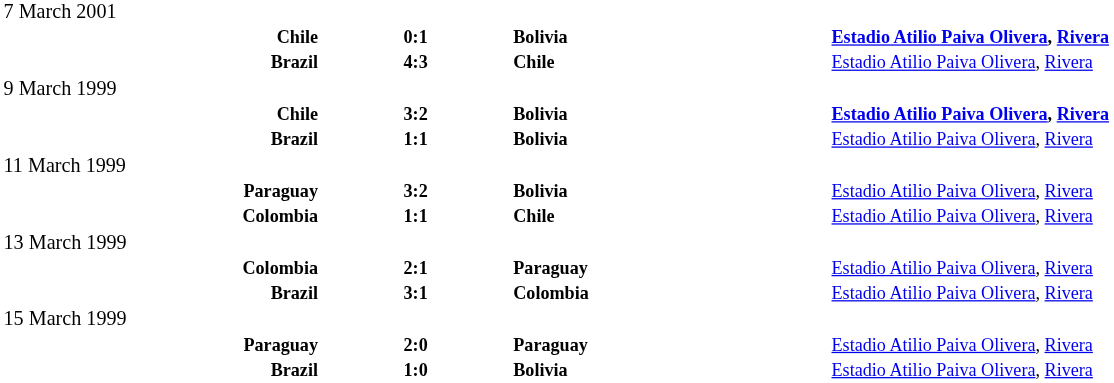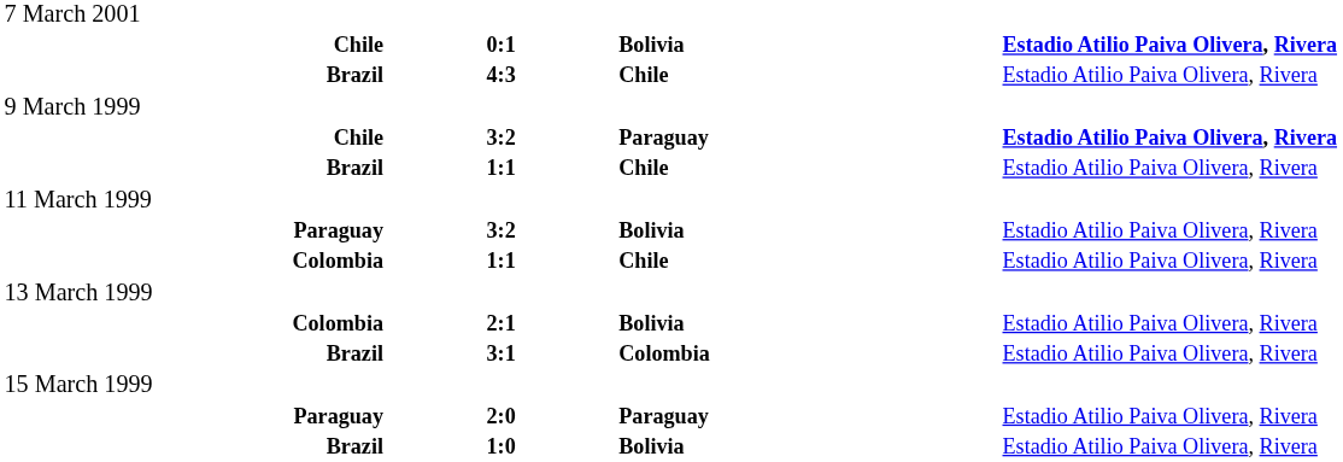 <table width=100% cellspacing=1>
 <tr>
 <th width=20%></th>
 <th width=12%></th>
 <th width=20%></th>
 <th width=33%></th>
 </tr>
 <tr>
 <td>7 March 2001</td>
 </tr>
 <tr style=font-size:90%>
 <td align=right><strong>Chile</strong></td>
 <td align=center><strong>0:1</strong></td>
 <td><strong>Bolivia</strong></td>
 <td><strong><a href='#'>Estadio Atilio Paiva Olivera</a>, <a href='#'>Rivera</a></strong></td>
 <td></td>
 </tr>
 <tr style=font-size:90%>
 <td align=right><strong>Brazil</strong></td>
 <td align=center><strong>4:3</strong></td>
 <td><strong>Chile</strong></td>
 <td><a href='#'>Estadio Atilio Paiva Olivera</a>, <a href='#'>Rivera</a></td>
 <td></td>
 </tr>
 <tr>
 <td>9 March 1999</td>
 </tr>
 <tr style=font-size:90%>
 <td align=right><strong>Chile</strong></td>
 <td align=center><strong>3:2</strong></td>
-<td><strong>Bolivia</strong></td>
+<td><strong>Paraguay</strong></td>
 <td><strong><a href='#'>Estadio Atilio Paiva Olivera</a>, <a href='#'>Rivera</a></strong></td>
 <td></td>
 </tr>
 <tr style=font-size:90%>
 <td align=right><strong>Brazil</strong></td>
 <td align=center><strong>1:1</strong></td>
-<td><strong>Bolivia</strong></td>
+<td><strong>Chile</strong></td>
 <td><a href='#'>Estadio Atilio Paiva Olivera</a>, <a href='#'>Rivera</a></td>
 <td></td>
 </tr>
 <tr>
 <td>11 March 1999</td>
 </tr>
 <tr style=font-size:90%>
 <td align=right><strong>Paraguay</strong></td>
 <td align=center><strong>3:2</strong></td>
 <td><strong>Bolivia</strong></td>
 <td><a href='#'>Estadio Atilio Paiva Olivera</a>, <a href='#'>Rivera</a></td>
 <td></td>
 </tr>
 <tr style=font-size:90%>
 <td align=right><strong>Colombia</strong></td>
 <td align=center><strong>1:1</strong></td>
 <td><strong>Chile</strong></td>
 <td><a href='#'>Estadio Atilio Paiva Olivera</a>, <a href='#'>Rivera</a></td>
 <td></td>
 </tr>
 <tr>
 <td>13 March 1999</td>
 </tr>
 <tr style=font-size:90%>
 <td align=right><strong>Colombia</strong></td>
 <td align=center><strong>2:1</strong></td>
-<td><strong>Paraguay</strong></td>
+<td><strong>Bolivia</strong></td>
 <td><a href='#'>Estadio Atilio Paiva Olivera</a>, <a href='#'>Rivera</a></td>
 <td></td>
 </tr>
 <tr style=font-size:90%>
 <td align=right><strong>Brazil</strong></td>
 <td align=center><strong>3:1</strong></td>
 <td><strong>Colombia</strong></td>
 <td><a href='#'>Estadio Atilio Paiva Olivera</a>, <a href='#'>Rivera</a></td>
 <td></td>
 </tr>
 <tr>
 <td>15 March 1999</td>
 </tr>
 <tr style=font-size:90%>
 <td align=right><strong>Paraguay</strong></td>
 <td align=center><strong>2:0</strong></td>
 <td><strong>Paraguay</strong></td>
 <td><a href='#'>Estadio Atilio Paiva Olivera</a>, <a href='#'>Rivera</a></td>
 <td></td>
 </tr>
 <tr style=font-size:90%>
 <td align=right><strong>Brazil</strong></td>
 <td align=center><strong>1:0</strong></td>
 <td><strong>Bolivia</strong></td>
 <td><a href='#'>Estadio Atilio Paiva Olivera</a>, <a href='#'>Rivera</a></td>
 <td></td>
 </tr>
 </table>
